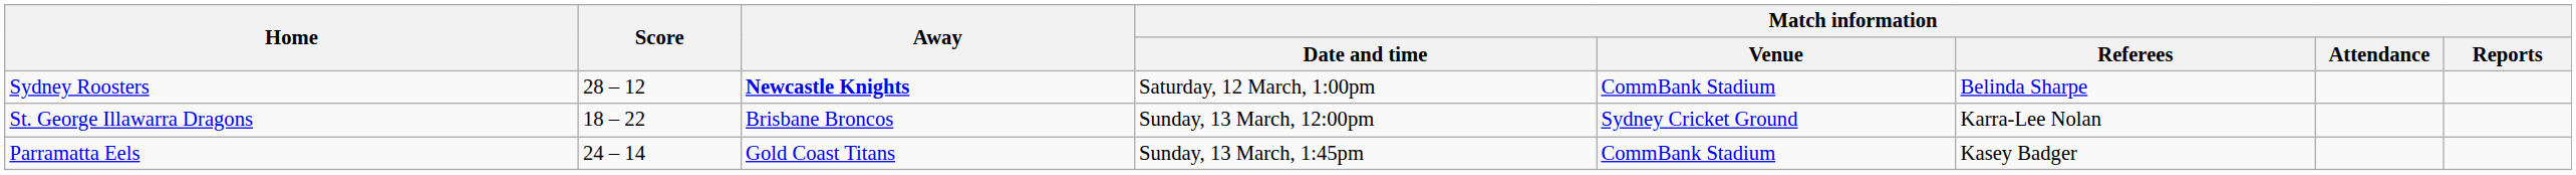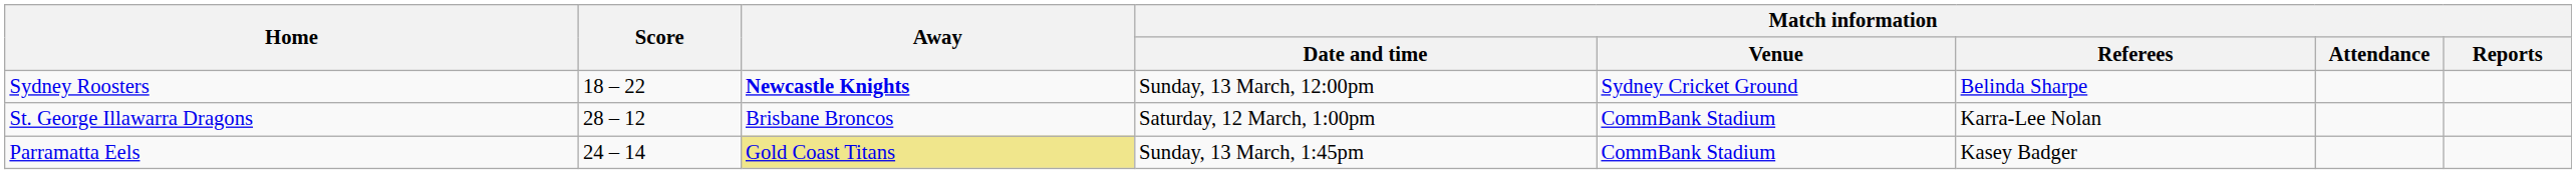 <table class="wikitable defaultcenter col1left col3left" width="100%">
 <tr>
 <th rowspan="2">Home</th>
 <th rowspan="2">Score</th>
 <th rowspan="2">Away</th>
 <th colspan="6">Match information</th>
 </tr>
 <tr>
 <th width="18%">Date and time</th>
 <th width="14%">Venue</th>
 <th width="14%">Referees</th>
 <th width="5%">Attendance</th>
 <th width="5%">Reports</th>
 </tr>
 <tr>
 <td> <a href='#'>Sydney Roosters</a></td>
-<td>28 – 12</td>
+<td>18 – 22</td>
 <td><strong> <a href='#'>Newcastle Knights</a></strong></td>
-<td>Saturday, 12 March, 1:00pm</td>
-<td><a href='#'>CommBank Stadium</a></td>
+<td>Sunday, 13 March, 12:00pm</td>
+<td><a href='#'>Sydney Cricket Ground</a></td>
 <td><a href='#'>Belinda Sharpe</a></td>
 <td></td>
 <td></td>
 </tr>
 <tr>
 <td> <a href='#'>St. George Illawarra Dragons</a></td>
-<td>18 – 22</td>
+<td>28 – 12</td>
 <td> <a href='#'>Brisbane Broncos</a></td>
-<td>Sunday, 13 March, 12:00pm</td>
-<td><a href='#'>Sydney Cricket Ground</a></td>
+<td>Saturday, 12 March, 1:00pm</td>
+<td><a href='#'>CommBank Stadium</a></td>
 <td>Karra-Lee Nolan</td>
 <td></td>
 <td></td>
 </tr>
 <tr>
 <td> <a href='#'>Parramatta Eels</a></td>
 <td>24 – 14</td>
-<td> <a href='#'>Gold Coast Titans</a></td>
+<td style="background: khaki;"> <a href='#'>Gold Coast Titans</a></td>
 <td>Sunday, 13 March, 1:45pm</td>
 <td><a href='#'>CommBank Stadium</a></td>
 <td>Kasey Badger</td>
 <td></td>
 <td></td>
 </tr>
 </table>
